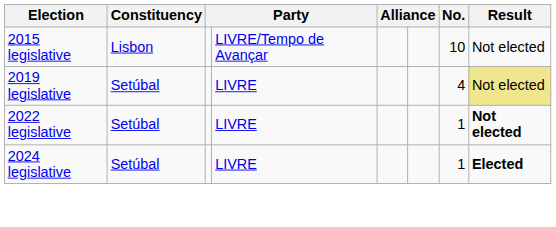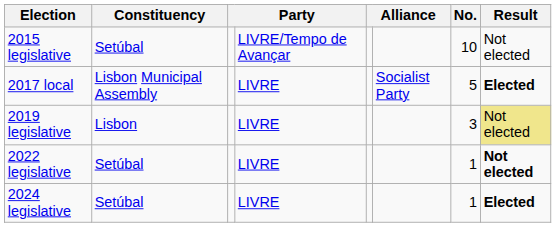 <table class="wikitable" style="text-align:left;">
 <tr>
 <th scope=col>Election</th>
 <th scope=col>Constituency</th>
 <th scope=col colspan="2">Party</th>
 <th scope=col colspan="2">Alliance</th>
 <th scope=col>No.</th>
 <th scope=col>Result</th>
 </tr>
 <tr>
 <td><a href='#'>2015 legislative</a></td>
-<td><a href='#'>Lisbon</a></td>
+<td><a href='#'>Setúbal</a></td>
 <td></td>
 <td><a href='#'>LIVRE/Tempo de Avançar</a></td>
 <td></td>
 <td></td>
 <td align=right>10</td>
 <td>Not elected</td>
 </tr>
 <tr>
+<td><a href='#'>2017 local</a></td>
+<td><a href='#'>Lisbon</a> <a href='#'>Municipal Assembly</a></td>
+<td></td>
+<td><a href='#'>LIVRE</a></td>
+<td></td>
+<td><a href='#'>Socialist Party</a></td>
+<td align=right>5</td>
+<td><strong>Elected</strong></td>
+</tr>
+<tr>
 <td><a href='#'>2019 legislative</a></td>
-<td><a href='#'>Setúbal</a></td>
+<td><a href='#'>Lisbon</a></td>
 <td></td>
 <td><a href='#'>LIVRE</a></td>
 <td></td>
 <td></td>
-<td align=right>4</td>
+<td align=right>3</td>
 <td style="background: khaki;">Not elected</td>
 </tr>
 <tr>
 <td><a href='#'>2022 legislative</a></td>
 <td><a href='#'>Setúbal</a></td>
 <td></td>
 <td><a href='#'>LIVRE</a></td>
 <td></td>
 <td></td>
 <td align=right>1</td>
 <td><strong>Not elected</strong></td>
 </tr>
 <tr>
 <td><a href='#'>2024 legislative</a></td>
 <td><a href='#'>Setúbal</a></td>
 <td></td>
 <td><a href='#'>LIVRE</a></td>
 <td></td>
 <td></td>
 <td align=right>1</td>
 <td><strong>Elected</strong></td>
 </tr>
 </table>
